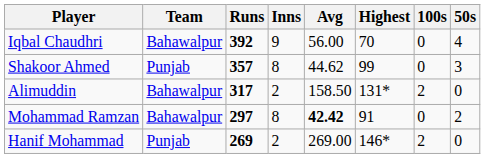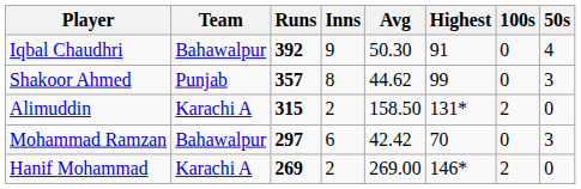 <table class="wikitable">
 <tr>
 <th>Player</th>
 <th>Team</th>
 <th>Runs</th>
 <th>Inns</th>
 <th>Avg</th>
 <th>Highest</th>
 <th>100s</th>
 <th>50s</th>
 </tr>
 <tr>
 <td><a href='#'>Iqbal Chaudhri</a></td>
 <td><a href='#'>Bahawalpur</a></td>
 <td><strong>392</strong></td>
 <td>9</td>
-<td>56.00</td>
-<td>70</td>
+<td>50.30</td>
+<td>91</td>
 <td>0</td>
 <td>4</td>
 </tr>
 <tr>
 <td><a href='#'>Shakoor Ahmed</a></td>
 <td><a href='#'>Punjab</a></td>
 <td><strong>357</strong></td>
 <td>8</td>
 <td>44.62</td>
 <td>99</td>
 <td>0</td>
 <td>3</td>
 </tr>
 <tr>
 <td><a href='#'>Alimuddin</a></td>
-<td><a href='#'>Bahawalpur</a></td>
-<td><strong>317</strong></td>
+<td><a href='#'>Karachi A</a></td>
+<td><strong>315</strong></td>
 <td>2</td>
 <td>158.50</td>
 <td>131*</td>
 <td>2</td>
 <td>0</td>
 </tr>
 <tr>
 <td><a href='#'>Mohammad Ramzan</a></td>
 <td><a href='#'>Bahawalpur</a></td>
 <td><strong>297</strong></td>
-<td>8</td>
-<td><strong>42.42</strong></td>
-<td>91</td>
+<td>6</td>
+<td>42.42</td>
+<td>70</td>
 <td>0</td>
-<td>2</td>
+<td>3</td>
 </tr>
 <tr>
 <td><a href='#'>Hanif Mohammad</a></td>
-<td><a href='#'>Punjab</a></td>
+<td><a href='#'>Karachi A</a></td>
 <td><strong>269</strong></td>
 <td>2</td>
 <td>269.00</td>
 <td>146*</td>
 <td>2</td>
 <td>0</td>
 </tr>
 </table>
